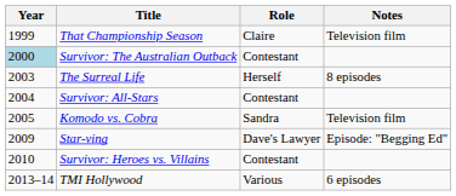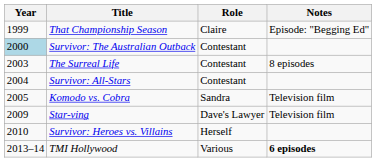 <table class="wikitable">
 <tr>
 <th>Year</th>
 <th>Title</th>
 <th>Role</th>
 <th>Notes</th>
 </tr>
 <tr>
 <td>1999</td>
 <td><em><a href='#'>That Championship Season</a></em></td>
 <td>Claire</td>
-<td>Television film</td>
+<td>Episode: "Begging Ed"</td>
 </tr>
 <tr>
 <td style="background: lightblue;">2000</td>
 <td><em><a href='#'>Survivor: The Australian Outback</a></em></td>
 <td>Contestant</td>
 <td></td>
 </tr>
 <tr>
 <td>2003</td>
 <td><em><a href='#'>The Surreal Life</a></em></td>
-<td>Herself</td>
+<td>Contestant</td>
 <td>8 episodes</td>
 </tr>
 <tr>
 <td>2004</td>
 <td><em><a href='#'>Survivor: All-Stars</a></em></td>
 <td>Contestant</td>
 <td></td>
 </tr>
 <tr>
 <td>2005</td>
 <td><em><a href='#'>Komodo vs. Cobra</a></em></td>
 <td>Sandra</td>
 <td>Television film</td>
 </tr>
 <tr>
 <td>2009</td>
 <td><em><a href='#'>Star-ving</a></em></td>
 <td>Dave's Lawyer</td>
-<td>Episode: "Begging Ed"</td>
+<td>Television film</td>
 </tr>
 <tr>
 <td>2010</td>
 <td><em><a href='#'>Survivor: Heroes vs. Villains</a></em></td>
-<td>Contestant</td>
+<td>Herself</td>
 <td></td>
 </tr>
 <tr>
 <td>2013–14</td>
 <td><em>TMI Hollywood</em></td>
 <td>Various</td>
-<td>6 episodes</td>
+<td><strong>6 episodes</strong></td>
 </tr>
 </table>
